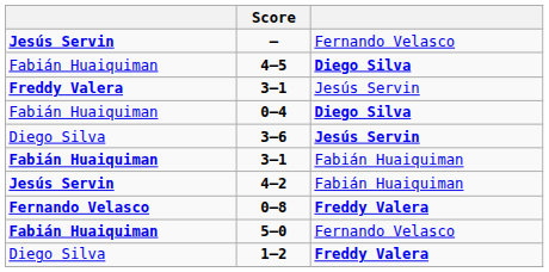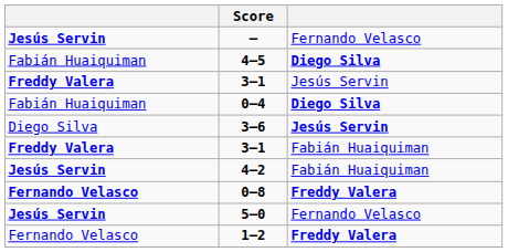 <table class="wikitable" style="text-align: center; font-size:100% ">
 <tr>
 <th align="right" width="200"></th>
 <th width="60">Score</th>
 <th align="left" width="200"></th>
 </tr>
 <tr>
 <td align=left><strong> <a href='#'>Jesús Servin</a></strong></td>
 <td align=center><strong>–</strong></td>
 <td align=left> <a href='#'>Fernando Velasco</a></td>
 </tr>
 <tr>
 <td align=left> <a href='#'>Fabián Huaiquiman</a></td>
 <td align=center><strong>4–5</strong></td>
 <td align=left><strong> <a href='#'>Diego Silva</a></strong></td>
 </tr>
 <tr>
 <td align=left><strong> <a href='#'>Freddy Valera</a></strong></td>
 <td align=center><strong>3–1</strong></td>
 <td align=left> <a href='#'>Jesús Servin</a></td>
 </tr>
 <tr>
 <td align=left> <a href='#'>Fabián Huaiquiman</a></td>
 <td align=center><strong>0–4</strong></td>
 <td align=left><strong> <a href='#'>Diego Silva</a></strong></td>
 </tr>
 <tr>
 <td align=left> <a href='#'>Diego Silva</a></td>
 <td align=center><strong>3–6</strong></td>
 <td align=left><strong> <a href='#'>Jesús Servin</a></strong></td>
 </tr>
 <tr>
-<td align=left><strong> <a href='#'>Fabián Huaiquiman</a></strong></td>
+<td align=left><strong> <a href='#'>Freddy Valera</a></strong></td>
 <td align=center><strong>3–1</strong></td>
 <td align=left> <a href='#'>Fabián Huaiquiman</a></td>
 </tr>
 <tr>
 <td align=left><strong> <a href='#'>Jesús Servin</a></strong></td>
 <td align=center><strong>4–2</strong></td>
 <td align=left> <a href='#'>Fabián Huaiquiman</a></td>
 </tr>
 <tr>
 <td align=left><strong> <a href='#'>Fernando Velasco</a></strong></td>
 <td align=center><strong>0–8</strong></td>
 <td align=left><strong> <a href='#'>Freddy Valera</a></strong></td>
 </tr>
 <tr>
-<td align=left><strong> <a href='#'>Fabián Huaiquiman</a></strong></td>
+<td align=left><strong> <a href='#'>Jesús Servin</a></strong></td>
 <td align=center><strong>5–0</strong></td>
 <td align=left> <a href='#'>Fernando Velasco</a></td>
 </tr>
 <tr>
-<td align=left> <a href='#'>Diego Silva</a></td>
+<td align=left> <a href='#'>Fernando Velasco</a></td>
 <td align=center><strong>1–2</strong></td>
 <td align=left><strong> <a href='#'>Freddy Valera</a></strong></td>
 </tr>
 <tr>
 </tr>
 </table>
